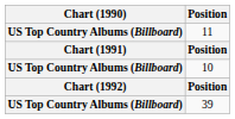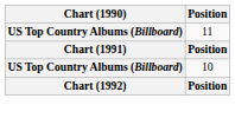 <table class="wikitable plainrowheaders" style="text-align:center">
 <tr>
 <th scope="col">Chart (1990)</th>
 <th scope="col">Position</th>
 </tr>
 <tr>
 <th scope="row">US Top Country Albums (<em>Billboard</em>)</th>
 <td>11</td>
 </tr>
 <tr>
 <th scope="col">Chart (1991)</th>
 <th scope="col">Position</th>
 </tr>
 <tr>
 <th scope="row">US Top Country Albums (<em>Billboard</em>)</th>
 <td>10</td>
 </tr>
 <tr>
 <th scope="col">Chart (1992)</th>
 <th scope="col">Position</th>
 </tr>
-<tr>
-<th scope="row">US Top Country Albums (<em>Billboard</em>)</th>
-<td>39</td>
-</tr>
 </table>
